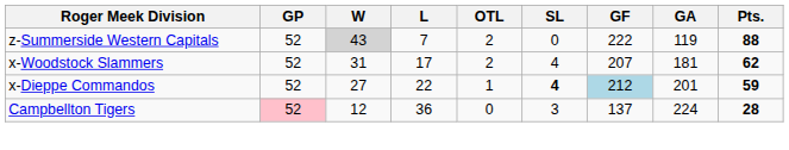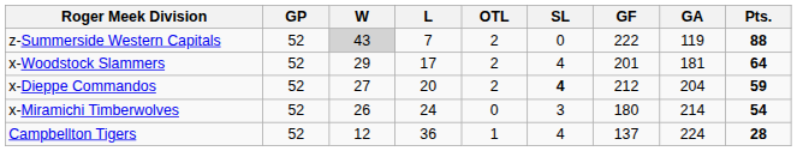 <table class="wikitable sortable">
 <tr>
 <td class="unsortable" align=center bgcolor=#F2F2F2 style="width: 16.94em"><strong>Roger Meek Division</strong></td>
 <th style="width: 4em">GP</th>
 <th style="width: 4em">W</th>
 <th style="width: 4em">L</th>
 <th style="width: 4em">OTL</th>
 <th style="width: 4em">SL</th>
 <th style="width: 4em">GF</th>
 <th style="width: 4em">GA</th>
 <th style="width: 4em">Pts.</th>
 </tr>
 <tr align="center">
 <td align=left>z-<a href='#'>Summerside Western Capitals</a></td>
 <td> 52</td>
 <td style="background: lightgrey;"> 43</td>
 <td> 7</td>
 <td> 2</td>
 <td> 0</td>
 <td> 222</td>
 <td> 119</td>
 <td> <strong>88</strong></td>
 </tr>
 <tr align="center">
 <td align="left">x-<a href='#'>Woodstock Slammers</a></td>
 <td> 52</td>
-<td> 31</td>
+<td> 29</td>
 <td> 17</td>
 <td> 2</td>
 <td> 4</td>
-<td> 207</td>
+<td> 201</td>
 <td> 181</td>
-<td> <strong>62</strong></td>
+<td> <strong>64</strong></td>
 </tr>
 <tr align="center">
 <td align=left>x-<a href='#'>Dieppe Commandos</a></td>
 <td> 52</td>
 <td> 27</td>
-<td> 22</td>
-<td> 1</td>
+<td> 20</td>
+<td> 2</td>
 <td><strong> 4</strong></td>
-<td style="background: lightblue;"> 212</td>
-<td> 201</td>
+<td> 212</td>
+<td> 204</td>
 <td> <strong>59</strong></td>
 </tr>
 <tr align="center">
+<td align=left>x-<a href='#'>Miramichi Timberwolves</a></td>
+<td> 52</td>
+<td> 26</td>
+<td> 24</td>
+<td> 0</td>
+<td> 3</td>
+<td> 180</td>
+<td> 214</td>
+<td> <strong>54</strong></td>
+</tr>
+<tr align="center">
 <td align=left><a href='#'>Campbellton Tigers</a></td>
-<td style="background: pink;"> 52</td>
+<td> 52</td>
 <td> 12</td>
 <td> 36</td>
-<td> 0</td>
-<td> 3</td>
+<td> 1</td>
+<td> 4</td>
 <td> 137</td>
 <td> 224</td>
 <td> <strong>28</strong></td>
 </tr>
 </table>
